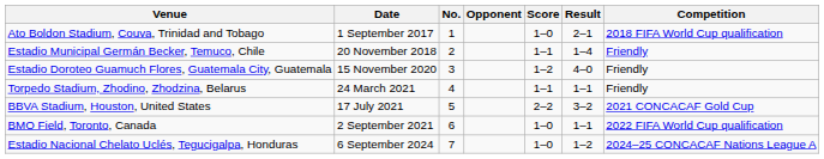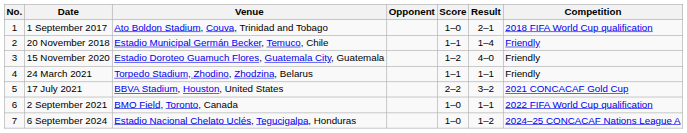 <table class="wikitable sortable">
 <tr>
+<th scope="col">No.</th>
+<th scope="col">Date</th>
 <th scope="col">Venue</th>
-<th scope="col">Date</th>
-<th scope="col">No.</th>
 <th scope="col">Opponent</th>
 <th scope="col">Score</th>
 <th scope="col">Result</th>
 <th scope="col">Competition</th>
 </tr>
 <tr>
+<td style="text-align:center">1</td>
+<td>1 September 2017</td>
 <td><a href='#'>Ato Boldon Stadium</a>, <a href='#'>Couva</a>, Trinidad and Tobago</td>
-<td>1 September 2017</td>
-<td style="text-align:center">1</td>
 <td></td>
 <td style="text-align:center">1–0</td>
 <td style="text-align:center">2–1</td>
 <td><a href='#'>2018 FIFA World Cup qualification</a></td>
 </tr>
 <tr>
+<td style="text-align:center">2</td>
+<td>20 November 2018</td>
 <td><a href='#'>Estadio Municipal Germán Becker</a>, <a href='#'>Temuco</a>, Chile</td>
-<td>20 November 2018</td>
-<td style="text-align:center">2</td>
 <td></td>
 <td style="text-align:center">1–1</td>
 <td style="text-align:center">1–4</td>
 <td><a href='#'>Friendly</a></td>
 </tr>
 <tr>
+<td style="text-align:center">3</td>
+<td>15 November 2020</td>
 <td><a href='#'>Estadio Doroteo Guamuch Flores</a>, <a href='#'>Guatemala City</a>, Guatemala</td>
-<td>15 November 2020</td>
-<td style="text-align:center">3</td>
 <td></td>
 <td style="text-align:center">1–2</td>
 <td style="text-align:center">4–0</td>
 <td>Friendly</td>
 </tr>
 <tr>
+<td style="text-align:center">4</td>
+<td>24 March 2021</td>
 <td><a href='#'>Torpedo Stadium, Zhodino</a>, <a href='#'>Zhodzina</a>, Belarus</td>
-<td>24 March 2021</td>
-<td style="text-align:center">4</td>
 <td></td>
 <td style="text-align:center">1–1</td>
 <td style="text-align:center">1–1</td>
 <td>Friendly</td>
 </tr>
 <tr>
+<td style="text-align:center">5</td>
+<td>17 July 2021</td>
 <td><a href='#'>BBVA Stadium</a>, <a href='#'>Houston</a>, United States</td>
-<td>17 July 2021</td>
-<td style="text-align:center">5</td>
 <td></td>
 <td style="text-align:center">2–2</td>
 <td style="text-align:center">3–2</td>
 <td><a href='#'>2021 CONCACAF Gold Cup</a></td>
 </tr>
 <tr>
+<td style="text-align:center">6</td>
+<td>2 September 2021</td>
 <td><a href='#'>BMO Field</a>, <a href='#'>Toronto</a>, Canada</td>
-<td>2 September 2021</td>
-<td style="text-align:center">6</td>
 <td></td>
 <td style="text-align:center">1–0</td>
 <td style="text-align:center">1–1</td>
 <td><a href='#'>2022 FIFA World Cup qualification</a></td>
 </tr>
 <tr>
+<td style="text-align:center">7</td>
+<td>6 September 2024</td>
 <td><a href='#'>Estadio Nacional Chelato Uclés</a>, <a href='#'>Tegucigalpa</a>, Honduras</td>
-<td>6 September 2024</td>
-<td style="text-align:center">7</td>
 <td></td>
 <td style="text-align:center">1–0</td>
 <td style="text-align:center">1–2</td>
 <td><a href='#'>2024–25 CONCACAF Nations League A</a></td>
 </tr>
 </table>
